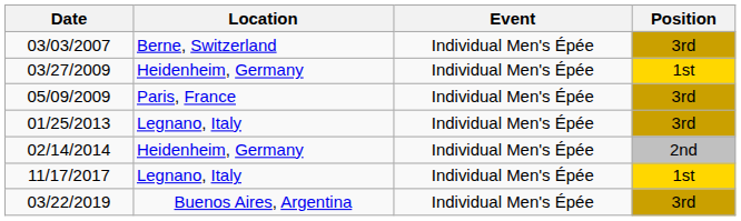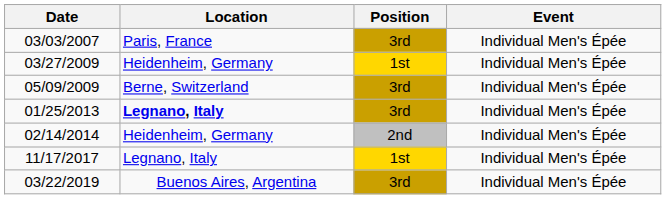 <table class="wikitable" width="50%" style="font-size:90%; text-align:center;">
 <tr>
 <th>Date</th>
 <th>Location</th>
+<th>Position</th>
 <th>Event</th>
-<th>Position</th>
 </tr>
 <tr>
 <td rowspan="1">03/03/2007</td>
-<td rowspan="1" align="left"> <a href='#'>Berne</a>, <a href='#'>Switzerland</a></td>
+<td rowspan="1" align="left"> <a href='#'>Paris</a>, <a href='#'>France</a></td>
+<td bgcolor="caramel">3rd</td>
 <td>Individual Men's Épée</td>
-<td bgcolor="caramel">3rd</td>
 </tr>
 <tr>
 <td>03/27/2009</td>
 <td rowspan="1" align="left"> <a href='#'>Heidenheim</a>, <a href='#'>Germany</a></td>
+<td bgcolor="gold">1st</td>
 <td>Individual Men's Épée</td>
-<td bgcolor="gold">1st</td>
 </tr>
 <tr>
 <td>05/09/2009</td>
-<td rowspan="1" align="left"> <a href='#'>Paris</a>, <a href='#'>France</a></td>
+<td rowspan="1" align="left"> <a href='#'>Berne</a>, <a href='#'>Switzerland</a></td>
+<td bgcolor="caramel">3rd</td>
 <td>Individual Men's Épée</td>
-<td bgcolor="caramel">3rd</td>
 </tr>
 <tr>
 <td>01/25/2013</td>
-<td rowspan="1" align="left"> <a href='#'>Legnano</a>, <a href='#'>Italy</a></td>
+<td rowspan="1" align="left"><strong> <a href='#'>Legnano</a>, <a href='#'>Italy</a></strong></td>
+<td bgcolor="caramel">3rd</td>
 <td>Individual Men's Épée</td>
-<td bgcolor="caramel">3rd</td>
 </tr>
 <tr>
 <td rowspan="1">02/14/2014</td>
 <td rowspan="1" align="left"> <a href='#'>Heidenheim</a>, <a href='#'>Germany</a></td>
+<td bgcolor="silver">2nd</td>
 <td>Individual Men's Épée</td>
-<td bgcolor="silver">2nd</td>
 </tr>
 <tr>
 <td>11/17/2017</td>
 <td rowspan="1" align="left"> <a href='#'>Legnano</a>, <a href='#'>Italy</a></td>
+<td bgcolor="gold">1st</td>
 <td>Individual Men's Épée</td>
-<td bgcolor="gold">1st</td>
 </tr>
 <tr>
 <td>03/22/2019</td>
 <td rowspan="1"> <a href='#'>Buenos Aires</a>, <a href='#'>Argentina</a></td>
+<td bgcolor="caramel">3rd</td>
 <td>Individual Men's Épée</td>
-<td bgcolor="caramel">3rd</td>
 </tr>
 </table>
